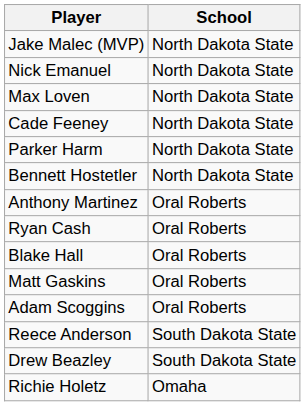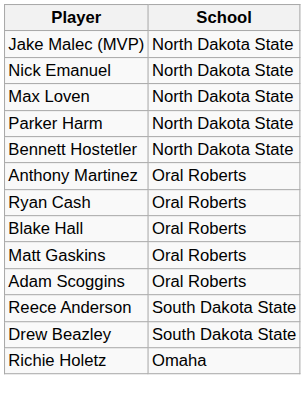 <table class="wikitable">
 <tr>
 <th>Player</th>
 <th>School</th>
 </tr>
 <tr>
 <td>Jake Malec (MVP)</td>
 <td>North Dakota State</td>
 </tr>
 <tr>
 <td>Nick Emanuel</td>
 <td>North Dakota State</td>
 </tr>
 <tr>
 <td>Max Loven</td>
-<td>North Dakota State</td>
-</tr>
-<tr>
-<td>Cade Feeney</td>
 <td>North Dakota State</td>
 </tr>
 <tr>
 <td>Parker Harm</td>
 <td>North Dakota State</td>
 </tr>
 <tr>
 <td>Bennett Hostetler</td>
 <td>North Dakota State</td>
 </tr>
 <tr>
 <td>Anthony Martinez</td>
 <td>Oral Roberts</td>
 </tr>
 <tr>
 <td>Ryan Cash</td>
 <td>Oral Roberts</td>
 </tr>
 <tr>
 <td>Blake Hall</td>
 <td>Oral Roberts</td>
 </tr>
 <tr>
 <td>Matt Gaskins</td>
 <td>Oral Roberts</td>
 </tr>
 <tr>
 <td>Adam Scoggins</td>
 <td>Oral Roberts</td>
 </tr>
 <tr>
 <td>Reece Anderson</td>
 <td>South Dakota State</td>
 </tr>
 <tr>
 <td>Drew Beazley</td>
 <td>South Dakota State</td>
 </tr>
 <tr>
 <td>Richie Holetz</td>
 <td>Omaha</td>
 </tr>
 </table>
